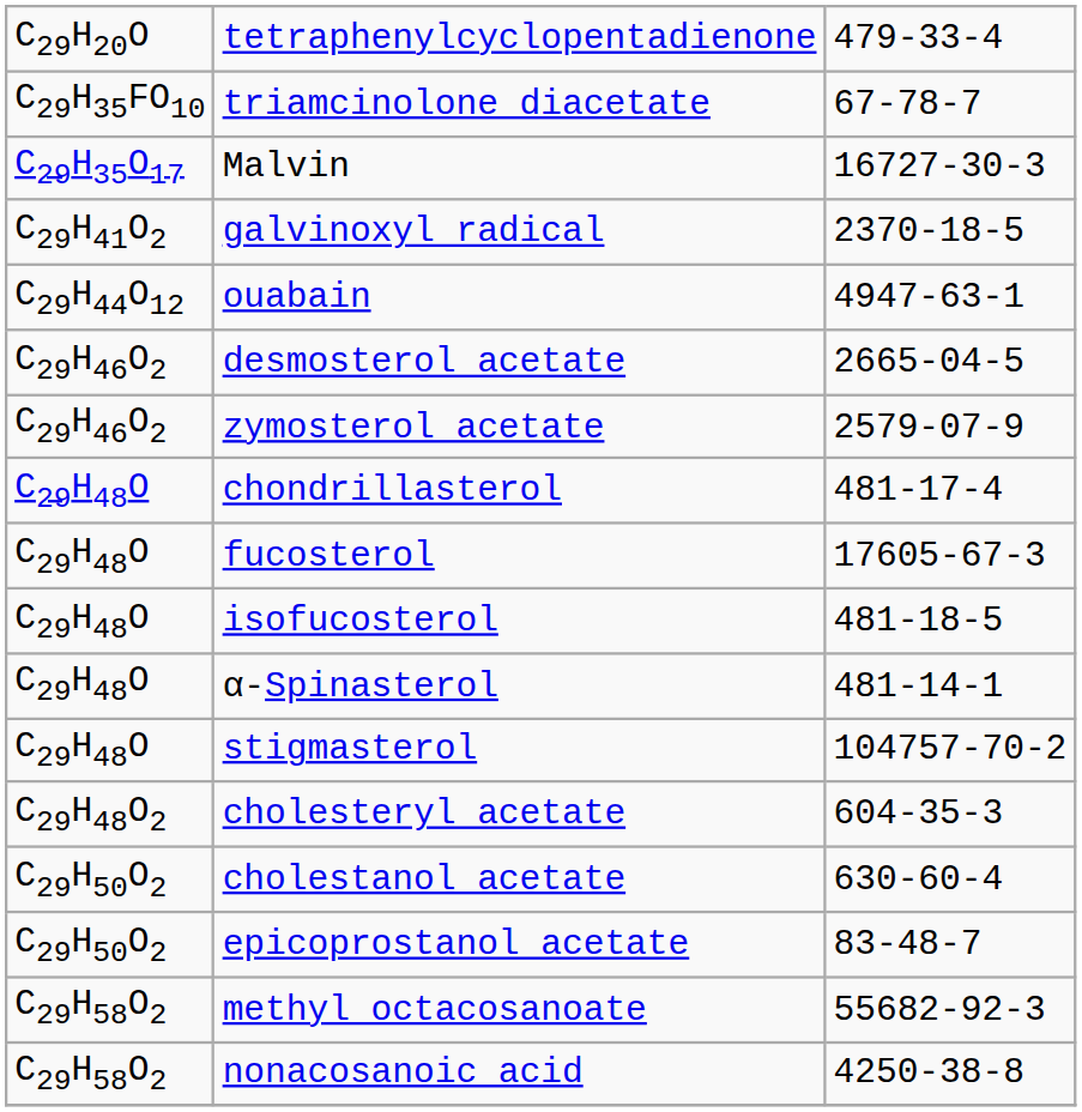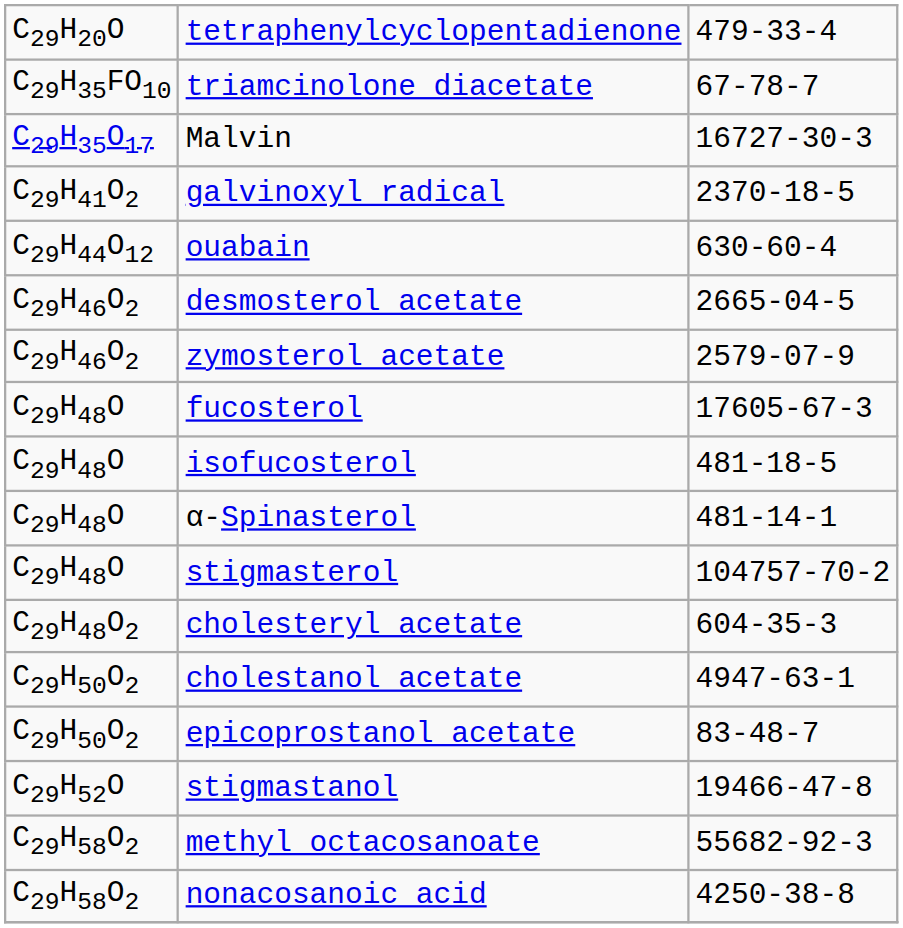 <table class="wikitable">
 <tr>
 <td>C<sub>29</sub>H<sub>20</sub>O</td>
 <td><a href='#'>tetraphenylcyclopentadienone</a></td>
 <td>479-33-4</td>
 </tr>
 <tr>
 <td>C<sub>29</sub>H<sub>35</sub>FO<sub>10</sub></td>
 <td><a href='#'>triamcinolone diacetate</a></td>
 <td>67-78-7</td>
 </tr>
 <tr>
 <td><a href='#'>C<sub>29</sub>H<sub>35</sub>O<sub>17</sub></a></td>
 <td>Malvin</td>
 <td>16727-30-3</td>
 </tr>
 <tr>
 <td>C<sub>29</sub>H<sub>41</sub>O<sub>2</sub></td>
 <td><a href='#'>galvinoxyl radical</a></td>
 <td>2370-18-5</td>
 </tr>
 <tr>
 <td>C<sub>29</sub>H<sub>44</sub>O<sub>12</sub></td>
 <td><a href='#'>ouabain</a></td>
-<td>4947-63-1</td>
+<td>630-60-4</td>
 </tr>
 <tr>
 <td>C<sub>29</sub>H<sub>46</sub>O<sub>2</sub></td>
 <td><a href='#'>desmosterol acetate</a></td>
 <td>2665-04-5</td>
 </tr>
 <tr>
 <td>C<sub>29</sub>H<sub>46</sub>O<sub>2</sub></td>
 <td><a href='#'>zymosterol acetate</a></td>
 <td>2579-07-9</td>
-</tr>
-<tr>
-<td><a href='#'>C<sub>29</sub>H<sub>48</sub>O</a></td>
-<td><a href='#'>chondrillasterol</a></td>
-<td>481-17-4</td>
 </tr>
 <tr>
 <td>C<sub>29</sub>H<sub>48</sub>O</td>
 <td><a href='#'>fucosterol</a></td>
 <td>17605-67-3</td>
 </tr>
 <tr>
 <td>C<sub>29</sub>H<sub>48</sub>O</td>
 <td><a href='#'>isofucosterol</a></td>
 <td>481-18-5</td>
 </tr>
 <tr>
 <td>C<sub>29</sub>H<sub>48</sub>O</td>
 <td>α-<a href='#'>Spinasterol</a></td>
 <td>481-14-1</td>
 </tr>
 <tr>
 <td>C<sub>29</sub>H<sub>48</sub>O</td>
 <td><a href='#'>stigmasterol</a></td>
 <td>104757-70-2</td>
 </tr>
 <tr>
 <td>C<sub>29</sub>H<sub>48</sub>O<sub>2</sub></td>
 <td><a href='#'>cholesteryl acetate</a></td>
 <td>604-35-3</td>
 </tr>
 <tr>
 <td>C<sub>29</sub>H<sub>50</sub>O<sub>2</sub></td>
 <td><a href='#'>cholestanol acetate</a></td>
-<td>630-60-4</td>
+<td>4947-63-1</td>
 </tr>
 <tr>
 <td>C<sub>29</sub>H<sub>50</sub>O<sub>2</sub></td>
 <td><a href='#'>epicoprostanol acetate</a></td>
 <td>83-48-7</td>
+</tr>
+<tr>
+<td>C<sub>29</sub>H<sub>52</sub>O</td>
+<td><a href='#'>stigmastanol</a></td>
+<td>19466-47-8</td>
 </tr>
 <tr>
 <td>C<sub>29</sub>H<sub>58</sub>O<sub>2</sub></td>
 <td><a href='#'>methyl octacosanoate</a></td>
 <td>55682-92-3</td>
 </tr>
 <tr>
 <td>C<sub>29</sub>H<sub>58</sub>O<sub>2</sub></td>
 <td><a href='#'>nonacosanoic acid</a></td>
 <td>4250-38-8</td>
 </tr>
 <tr>
 </tr>
 </table>
